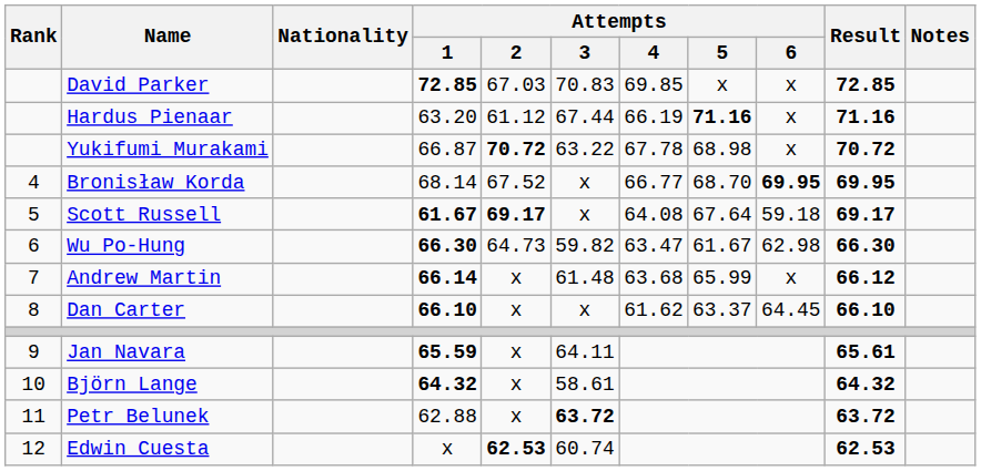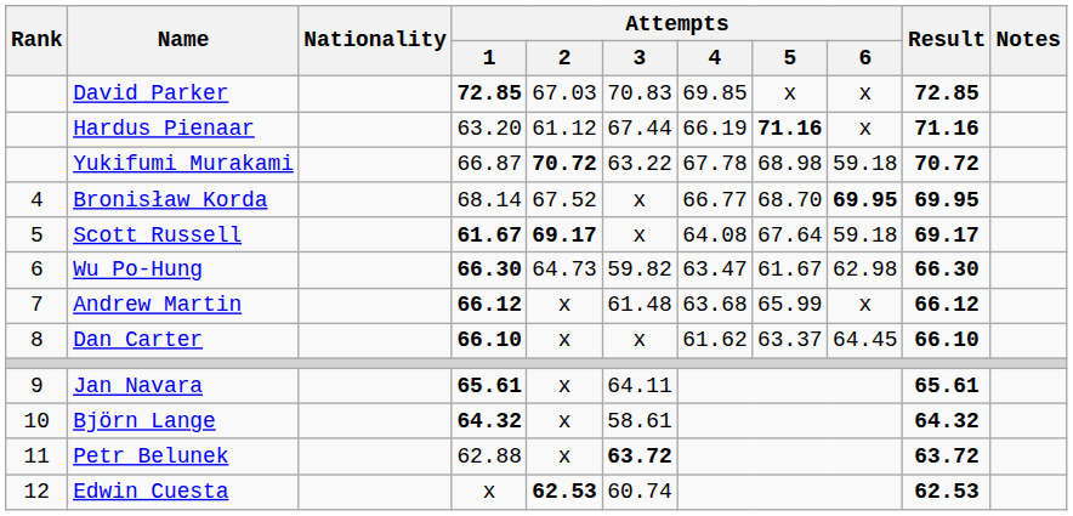 <table class="wikitable sortable" style="text-align:center">
 <tr>
 <th rowspan=2>Rank</th>
 <th rowspan=2>Name</th>
 <th rowspan=2>Nationality</th>
 <th colspan=6>Attempts</th>
 <th rowspan=2>Result</th>
 <th rowspan=2>Notes</th>
 </tr>
 <tr>
 <th>1</th>
 <th>2</th>
 <th>3</th>
 <th>4</th>
 <th>5</th>
 <th>6</th>
 </tr>
 <tr>
 <td></td>
 <td align=left><a href='#'>David Parker</a></td>
 <td align=left></td>
 <td><strong>72.85</strong></td>
 <td>67.03</td>
 <td>70.83</td>
 <td>69.85</td>
 <td>x</td>
 <td>x</td>
 <td><strong>72.85</strong></td>
 <td></td>
 </tr>
 <tr>
 <td></td>
 <td align=left><a href='#'>Hardus Pienaar</a></td>
 <td align=left></td>
 <td>63.20</td>
 <td>61.12</td>
 <td>67.44</td>
 <td>66.19</td>
 <td><strong>71.16</strong></td>
 <td>x</td>
 <td><strong>71.16</strong></td>
 <td></td>
 </tr>
 <tr>
 <td></td>
 <td align=left><a href='#'>Yukifumi Murakami</a></td>
 <td align=left></td>
 <td>66.87</td>
 <td><strong>70.72</strong></td>
 <td>63.22</td>
 <td>67.78</td>
 <td>68.98</td>
-<td>x</td>
+<td>59.18</td>
 <td><strong>70.72</strong></td>
 <td></td>
 </tr>
 <tr>
 <td>4</td>
 <td align=left><a href='#'>Bronisław Korda</a></td>
 <td align=left></td>
 <td>68.14</td>
 <td>67.52</td>
 <td>x</td>
 <td>66.77</td>
 <td>68.70</td>
 <td><strong>69.95</strong></td>
 <td><strong>69.95</strong></td>
 <td></td>
 </tr>
 <tr>
 <td>5</td>
 <td align=left><a href='#'>Scott Russell</a></td>
 <td align=left></td>
 <td><strong>61.67</strong></td>
 <td><strong>69.17</strong></td>
 <td>x</td>
 <td>64.08</td>
 <td>67.64</td>
 <td>59.18</td>
 <td><strong>69.17</strong></td>
 <td></td>
 </tr>
 <tr>
 <td>6</td>
 <td align=left><a href='#'>Wu Po-Hung</a></td>
 <td align=left></td>
 <td><strong>66.30</strong></td>
 <td>64.73</td>
 <td>59.82</td>
 <td>63.47</td>
 <td>61.67</td>
 <td>62.98</td>
 <td><strong>66.30</strong></td>
 <td></td>
 </tr>
 <tr>
 <td>7</td>
 <td align=left><a href='#'>Andrew Martin</a></td>
 <td align=left></td>
-<td><strong>66.14</strong></td>
+<td><strong>66.12</strong></td>
 <td>x</td>
 <td>61.48</td>
 <td>63.68</td>
 <td>65.99</td>
 <td>x</td>
 <td><strong>66.12</strong></td>
 <td></td>
 </tr>
 <tr>
 <td>8</td>
 <td align=left><a href='#'>Dan Carter</a></td>
 <td align=left></td>
 <td><strong>66.10</strong></td>
 <td>x</td>
 <td>x</td>
 <td>61.62</td>
 <td>63.37</td>
 <td>64.45</td>
 <td><strong>66.10</strong></td>
 <td></td>
 </tr>
 <tr>
 <td colspan=11 bgcolor=lightgray></td>
 </tr>
 <tr>
 <td>9</td>
 <td align=left><a href='#'>Jan Navara</a></td>
 <td align=left></td>
-<td><strong>65.59</strong></td>
+<td><strong>65.61</strong></td>
 <td>x</td>
 <td>64.11</td>
 <td colspan=3></td>
 <td><strong>65.61</strong></td>
 <td></td>
 </tr>
 <tr>
 <td>10</td>
 <td align=left><a href='#'>Björn Lange</a></td>
 <td align=left></td>
 <td><strong>64.32</strong></td>
 <td>x</td>
 <td>58.61</td>
 <td colspan=3></td>
 <td><strong>64.32</strong></td>
 <td></td>
 </tr>
 <tr>
 <td>11</td>
 <td align=left><a href='#'>Petr Belunek</a></td>
 <td align=left></td>
 <td>62.88</td>
 <td>x</td>
 <td><strong>63.72</strong></td>
 <td colspan=3></td>
 <td><strong>63.72</strong></td>
 <td></td>
 </tr>
 <tr>
 <td>12</td>
 <td align=left><a href='#'>Edwin Cuesta</a></td>
 <td align=left></td>
 <td>x</td>
 <td><strong>62.53</strong></td>
 <td>60.74</td>
 <td colspan=3></td>
 <td><strong>62.53</strong></td>
 <td></td>
 </tr>
 </table>
